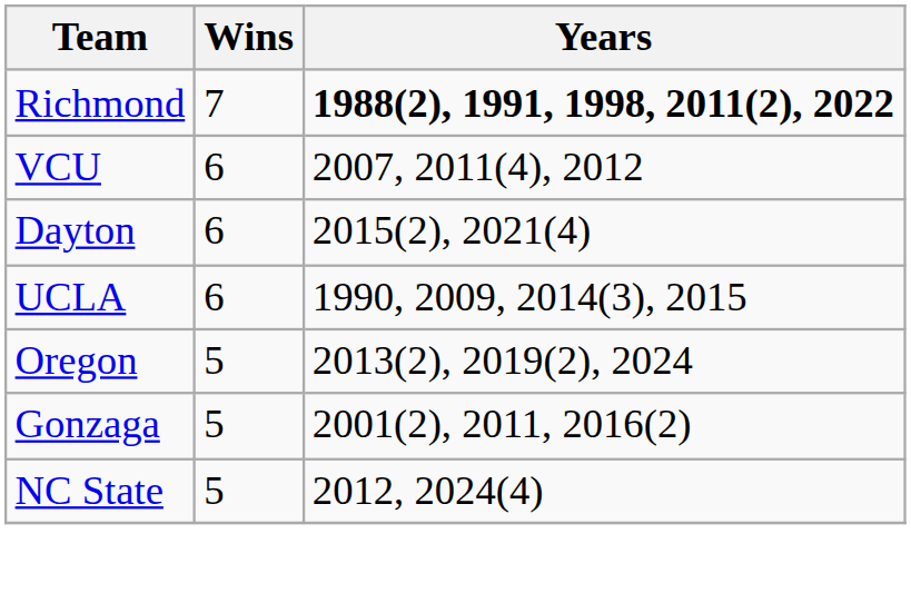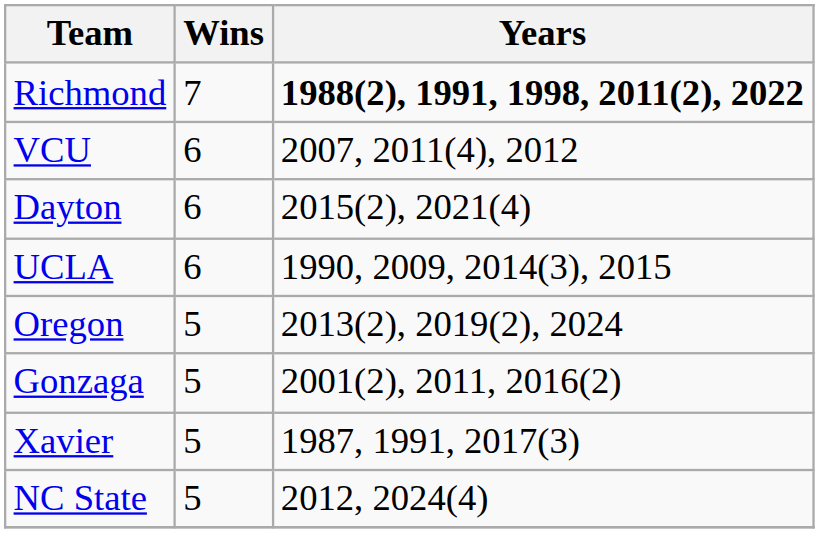 <table class="wikitable">
 <tr>
 <th>Team</th>
 <th>Wins</th>
 <th>Years</th>
 </tr>
 <tr>
 <td><a href='#'>Richmond</a></td>
 <td>7</td>
 <td><strong>1988(2), 1991, 1998, 2011(2), 2022</strong></td>
 </tr>
 <tr>
 <td><a href='#'>VCU</a></td>
 <td>6</td>
 <td>2007, 2011(4), 2012</td>
 </tr>
 <tr>
 <td><a href='#'>Dayton</a></td>
 <td>6</td>
 <td>2015(2), 2021(4)</td>
 </tr>
 <tr>
 <td><a href='#'>UCLA</a></td>
 <td>6</td>
 <td>1990, 2009, 2014(3), 2015</td>
 </tr>
 <tr>
 <td><a href='#'>Oregon</a></td>
 <td>5</td>
 <td>2013(2), 2019(2), 2024</td>
 </tr>
 <tr>
 <td><a href='#'>Gonzaga</a></td>
 <td>5</td>
 <td>2001(2), 2011, 2016(2)</td>
 </tr>
 <tr>
+<td><a href='#'>Xavier</a></td>
+<td>5</td>
+<td>1987, 1991, 2017(3)</td>
+</tr>
+<tr>
 <td><a href='#'>NC State</a></td>
 <td>5</td>
 <td>2012, 2024(4)</td>
 </tr>
 <tr>
 </tr>
 </table>
